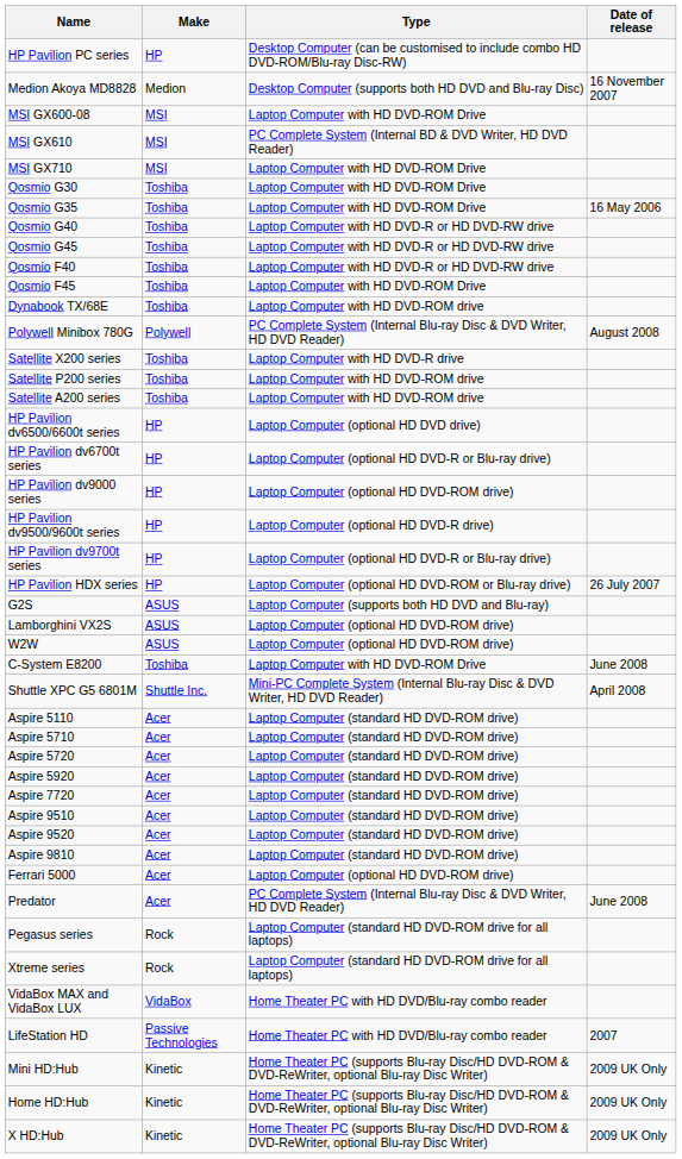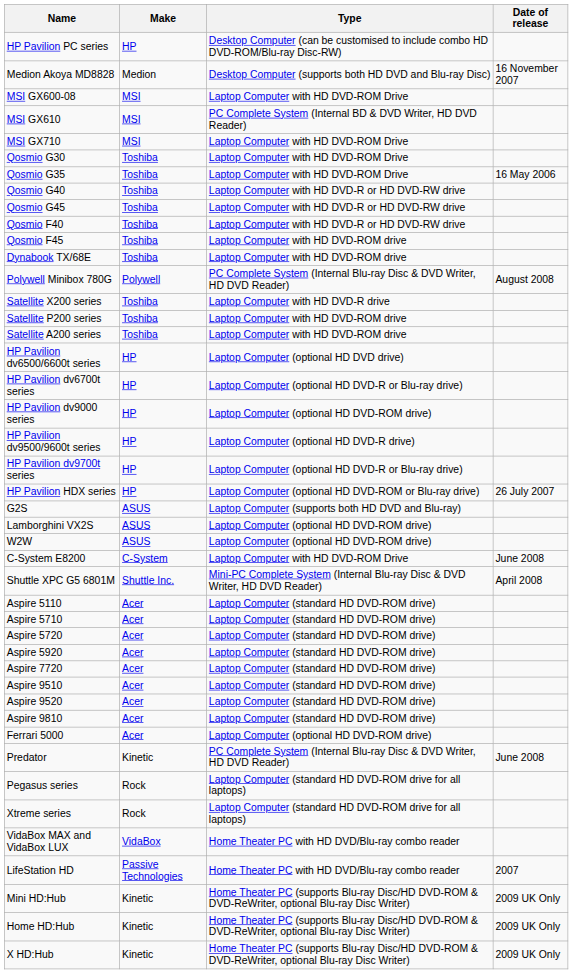 <table class="wikitable sortable">
 <tr>
 <th>Name</th>
 <th>Make</th>
 <th>Type</th>
 <th>Date of release</th>
 </tr>
 <tr>
 <td><a href='#'>HP Pavilion</a> PC series</td>
 <td><a href='#'>HP</a></td>
 <td><a href='#'>Desktop Computer</a> (can be customised to include combo HD DVD-ROM/Blu-ray Disc-RW)</td>
 <td></td>
 </tr>
 <tr>
 <td>Medion Akoya MD8828</td>
 <td>Medion</td>
 <td><a href='#'>Desktop Computer</a> (supports both HD DVD and Blu-ray Disc)</td>
 <td>16 November 2007</td>
 </tr>
 <tr>
 <td><a href='#'>MSI</a> GX600-08</td>
 <td><a href='#'>MSI</a></td>
 <td><a href='#'>Laptop Computer</a> with HD DVD-ROM Drive</td>
 <td></td>
 </tr>
 <tr>
 <td><a href='#'>MSI</a> GX610</td>
 <td><a href='#'>MSI</a></td>
 <td><a href='#'>PC Complete System</a> (Internal BD & DVD Writer, HD DVD Reader)</td>
 <td></td>
 </tr>
 <tr>
 <td><a href='#'>MSI</a> GX710</td>
 <td><a href='#'>MSI</a></td>
 <td><a href='#'>Laptop Computer</a> with HD DVD-ROM Drive</td>
 <td></td>
 </tr>
 <tr>
 <td><a href='#'>Qosmio</a> G30</td>
 <td><a href='#'>Toshiba</a></td>
 <td><a href='#'>Laptop Computer</a> with HD DVD-ROM Drive</td>
 <td></td>
 </tr>
 <tr>
 <td><a href='#'>Qosmio</a> G35</td>
 <td><a href='#'>Toshiba</a></td>
 <td><a href='#'>Laptop Computer</a> with HD DVD-ROM Drive</td>
 <td>16 May 2006</td>
 </tr>
 <tr>
 <td><a href='#'>Qosmio</a> G40</td>
 <td><a href='#'>Toshiba</a></td>
 <td><a href='#'>Laptop Computer</a> with HD DVD-R or HD DVD-RW drive</td>
 <td></td>
 </tr>
 <tr>
 <td><a href='#'>Qosmio</a> G45</td>
 <td><a href='#'>Toshiba</a></td>
 <td><a href='#'>Laptop Computer</a> with HD DVD-R or HD DVD-RW  drive</td>
 <td></td>
 </tr>
 <tr>
 <td><a href='#'>Qosmio</a> F40</td>
 <td><a href='#'>Toshiba</a></td>
 <td><a href='#'>Laptop Computer</a> with HD DVD-R or HD DVD-RW  drive</td>
 <td></td>
 </tr>
 <tr>
 <td><a href='#'>Qosmio</a> F45</td>
 <td><a href='#'>Toshiba</a></td>
-<td><a href='#'>Laptop Computer</a> with HD DVD-ROM Drive</td>
+<td><a href='#'>Laptop Computer</a> with HD DVD-ROM  drive</td>
 <td></td>
 </tr>
 <tr>
 <td><a href='#'>Dynabook</a> TX/68E</td>
 <td><a href='#'>Toshiba</a></td>
 <td><a href='#'>Laptop Computer</a> with HD DVD-ROM  drive</td>
 <td></td>
 </tr>
 <tr>
 <td><a href='#'>Polywell</a> Minibox 780G</td>
 <td><a href='#'>Polywell</a></td>
 <td><a href='#'>PC Complete System</a> (Internal Blu-ray Disc & DVD Writer, HD DVD Reader)</td>
 <td>August 2008</td>
 </tr>
 <tr>
 <td><a href='#'>Satellite</a> X200 series</td>
 <td><a href='#'>Toshiba</a></td>
 <td><a href='#'>Laptop Computer</a> with HD DVD-R drive</td>
 <td></td>
 </tr>
 <tr>
 <td><a href='#'>Satellite</a> P200 series</td>
 <td><a href='#'>Toshiba</a></td>
 <td><a href='#'>Laptop Computer</a> with HD DVD-ROM drive</td>
 <td></td>
 </tr>
 <tr>
 <td><a href='#'>Satellite</a> A200 series</td>
 <td><a href='#'>Toshiba</a></td>
 <td><a href='#'>Laptop Computer</a> with HD DVD-ROM drive</td>
 <td></td>
 </tr>
 <tr>
 <td><a href='#'>HP Pavilion</a> dv6500/6600t series</td>
 <td><a href='#'>HP</a></td>
 <td><a href='#'>Laptop Computer</a> (optional HD DVD drive)</td>
 <td></td>
 </tr>
 <tr>
 <td><a href='#'>HP Pavilion</a> dv6700t series</td>
 <td><a href='#'>HP</a></td>
 <td><a href='#'>Laptop Computer</a> (optional HD DVD-R or Blu-ray drive)</td>
 <td></td>
 </tr>
 <tr>
 <td><a href='#'>HP Pavilion</a> dv9000 series</td>
 <td><a href='#'>HP</a></td>
 <td><a href='#'>Laptop Computer</a> (optional HD DVD-ROM drive)</td>
 <td></td>
 </tr>
 <tr>
 <td><a href='#'>HP Pavilion</a> dv9500/9600t series</td>
 <td><a href='#'>HP</a></td>
 <td><a href='#'>Laptop Computer</a> (optional HD DVD-R drive)</td>
 <td></td>
 </tr>
 <tr>
 <td><a href='#'>HP Pavilion dv9700t</a> series</td>
 <td><a href='#'>HP</a></td>
 <td><a href='#'>Laptop Computer</a> (optional HD DVD-R or Blu-ray drive)</td>
 <td></td>
 </tr>
 <tr>
 <td><a href='#'>HP Pavilion</a> HDX series</td>
 <td><a href='#'>HP</a></td>
 <td><a href='#'>Laptop Computer</a> (optional HD DVD-ROM or Blu-ray drive)</td>
 <td>26 July 2007</td>
 </tr>
 <tr>
 <td>G2S</td>
 <td><a href='#'>ASUS</a></td>
 <td><a href='#'>Laptop Computer</a> (supports both HD DVD and Blu-ray)</td>
 <td></td>
 </tr>
 <tr>
 <td>Lamborghini VX2S</td>
 <td><a href='#'>ASUS</a></td>
 <td><a href='#'>Laptop Computer</a> (optional HD DVD-ROM drive)</td>
 <td></td>
 </tr>
 <tr>
 <td>W2W</td>
 <td><a href='#'>ASUS</a></td>
 <td><a href='#'>Laptop Computer</a> (optional HD DVD-ROM drive)</td>
 <td></td>
 </tr>
 <tr>
 <td>C-System E8200</td>
-<td><a href='#'>Toshiba</a></td>
+<td><a href='#'>C-System</a></td>
 <td><a href='#'>Laptop Computer</a> with HD DVD-ROM Drive</td>
 <td>June 2008</td>
 </tr>
 <tr>
 <td>Shuttle XPC G5 6801M</td>
 <td><a href='#'>Shuttle Inc.</a></td>
 <td><a href='#'>Mini-PC Complete System</a> (Internal Blu-ray Disc & DVD Writer, HD DVD Reader)</td>
 <td>April 2008</td>
 </tr>
 <tr>
 <td>Aspire 5110</td>
 <td><a href='#'>Acer</a></td>
 <td><a href='#'>Laptop Computer</a> (standard HD DVD-ROM drive)</td>
 <td></td>
 </tr>
 <tr>
 <td>Aspire 5710</td>
 <td><a href='#'>Acer</a></td>
 <td><a href='#'>Laptop Computer</a> (standard HD DVD-ROM drive)</td>
 <td></td>
 </tr>
 <tr>
 <td>Aspire 5720</td>
 <td><a href='#'>Acer</a></td>
 <td><a href='#'>Laptop Computer</a> (standard HD DVD-ROM drive)</td>
 <td></td>
 </tr>
 <tr>
 <td>Aspire 5920</td>
 <td><a href='#'>Acer</a></td>
 <td><a href='#'>Laptop Computer</a> (standard HD DVD-ROM drive)</td>
 <td></td>
 </tr>
 <tr>
 <td>Aspire 7720</td>
 <td><a href='#'>Acer</a></td>
 <td><a href='#'>Laptop Computer</a> (standard HD DVD-ROM drive)</td>
 <td></td>
 </tr>
 <tr>
 <td>Aspire 9510</td>
 <td><a href='#'>Acer</a></td>
 <td><a href='#'>Laptop Computer</a> (standard HD DVD-ROM drive)</td>
 <td></td>
 </tr>
 <tr>
 <td>Aspire 9520</td>
 <td><a href='#'>Acer</a></td>
 <td><a href='#'>Laptop Computer</a> (standard HD DVD-ROM drive)</td>
 <td></td>
 </tr>
 <tr>
 <td>Aspire 9810</td>
 <td><a href='#'>Acer</a></td>
 <td><a href='#'>Laptop Computer</a> (standard HD DVD-ROM drive)</td>
 <td></td>
 </tr>
 <tr>
 <td>Ferrari 5000</td>
 <td><a href='#'>Acer</a></td>
 <td><a href='#'>Laptop Computer</a> (optional HD DVD-ROM drive)</td>
 <td></td>
 </tr>
 <tr>
 <td>Predator</td>
-<td><a href='#'>Acer</a></td>
+<td>Kinetic</td>
 <td><a href='#'>PC Complete System</a> (Internal Blu-ray Disc & DVD Writer, HD DVD Reader)</td>
 <td>June 2008</td>
 </tr>
 <tr>
 <td>Pegasus series</td>
 <td>Rock</td>
 <td><a href='#'>Laptop Computer</a> (standard HD DVD-ROM drive for all laptops)</td>
 <td></td>
 </tr>
 <tr>
 <td>Xtreme series</td>
 <td>Rock</td>
 <td><a href='#'>Laptop Computer</a> (standard HD DVD-ROM drive for all laptops)</td>
 <td></td>
 </tr>
 <tr>
 <td>VidaBox MAX and VidaBox LUX</td>
 <td><a href='#'>VidaBox</a></td>
 <td><a href='#'>Home Theater PC</a> with HD DVD/Blu-ray combo reader</td>
 <td></td>
 </tr>
 <tr>
 <td>LifeStation HD</td>
 <td><a href='#'>Passive Technologies</a></td>
 <td><a href='#'>Home Theater PC</a> with HD DVD/Blu-ray combo reader</td>
 <td>2007</td>
 </tr>
 <tr>
 <td>Mini HD:Hub</td>
 <td>Kinetic</td>
 <td><a href='#'>Home Theater PC</a> (supports Blu-ray Disc/HD DVD-ROM & DVD-ReWriter, optional Blu-ray Disc Writer)</td>
 <td>2009 UK Only</td>
 </tr>
 <tr>
 <td>Home HD:Hub</td>
 <td>Kinetic</td>
 <td><a href='#'>Home Theater PC</a> (supports Blu-ray Disc/HD DVD-ROM & DVD-ReWriter, optional Blu-ray Disc Writer)</td>
 <td>2009 UK Only</td>
 </tr>
 <tr>
 <td>X HD:Hub</td>
 <td>Kinetic</td>
 <td><a href='#'>Home Theater PC</a> (supports Blu-ray Disc/HD DVD-ROM & DVD-ReWriter, optional Blu-ray Disc Writer)</td>
 <td>2009 UK Only</td>
 </tr>
 </table>
